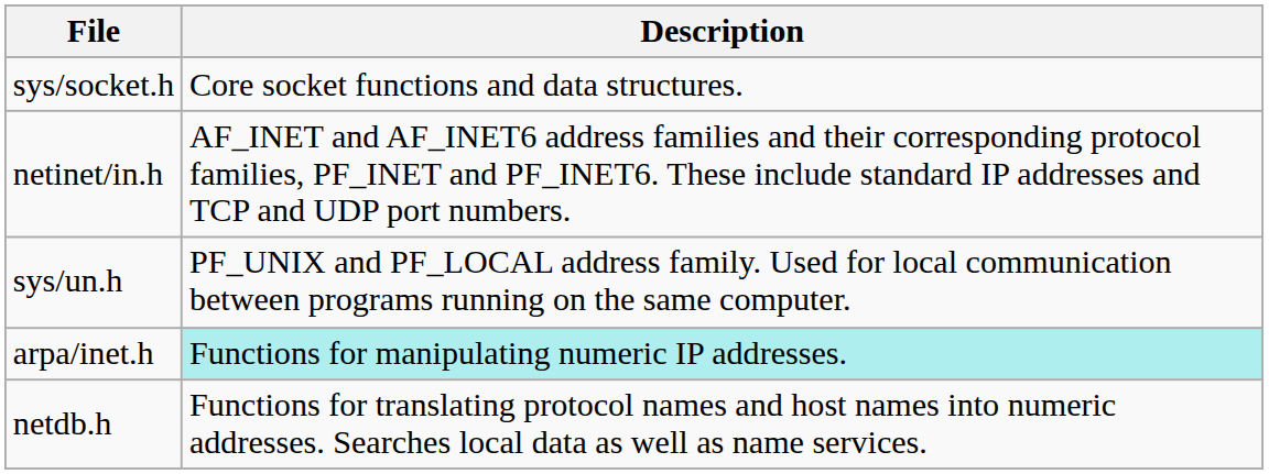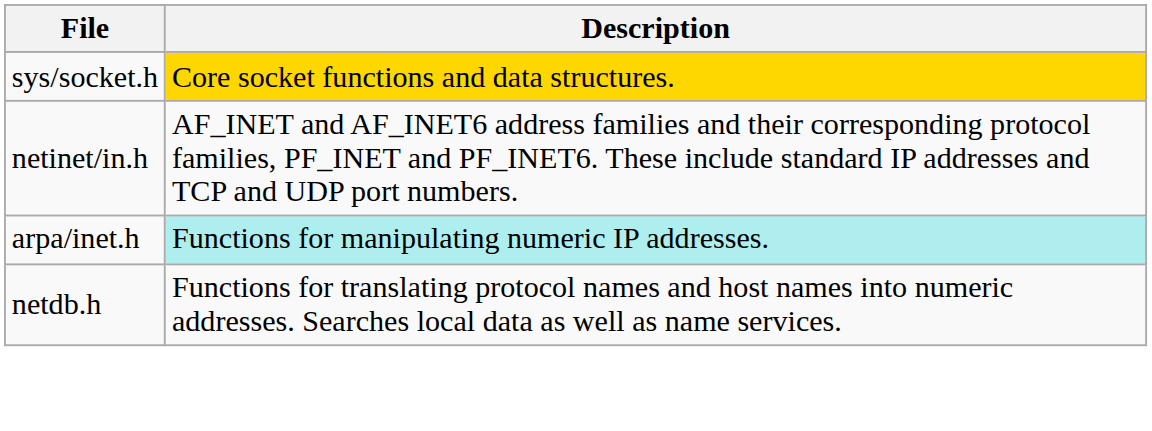 <table class=wikitable>
 <tr>
 <th>File</th>
 <th>Description</th>
 </tr>
 <tr>
 <td>sys/socket.h</td>
-<td>Core socket functions and data structures.</td>
+<td style="background: gold;">Core socket functions and data structures.</td>
 </tr>
 <tr>
 <td>netinet/in.h</td>
 <td>AF_INET and AF_INET6 address families and their corresponding protocol families, PF_INET and PF_INET6.  These include standard IP addresses and TCP and UDP port numbers.</td>
-</tr>
-<tr>
-<td>sys/un.h</td>
-<td>PF_UNIX and PF_LOCAL address family. Used for local communication between programs running on the same computer.</td>
 </tr>
 <tr>
 <td>arpa/inet.h</td>
 <td style="background: paleturquoise;">Functions for manipulating numeric IP addresses.</td>
 </tr>
 <tr>
 <td>netdb.h</td>
 <td>Functions for translating protocol names and host names into numeric addresses.  Searches local data as well as name services.</td>
 </tr>
 </table>
